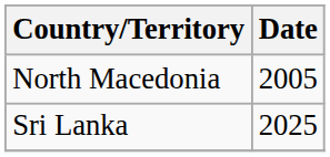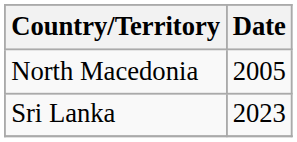 <table class="wikitable sortable" style="font-size: 90%;">
 <tr>
 <th>Country/Territory</th>
 <th>Date</th>
 </tr>
 <tr>
 <td> North Macedonia</td>
 <td>2005</td>
 </tr>
 <tr>
 <td> Sri Lanka</td>
-<td>2025</td>
+<td>2023</td>
 </tr>
 <tr>
 </tr>
 </table>
